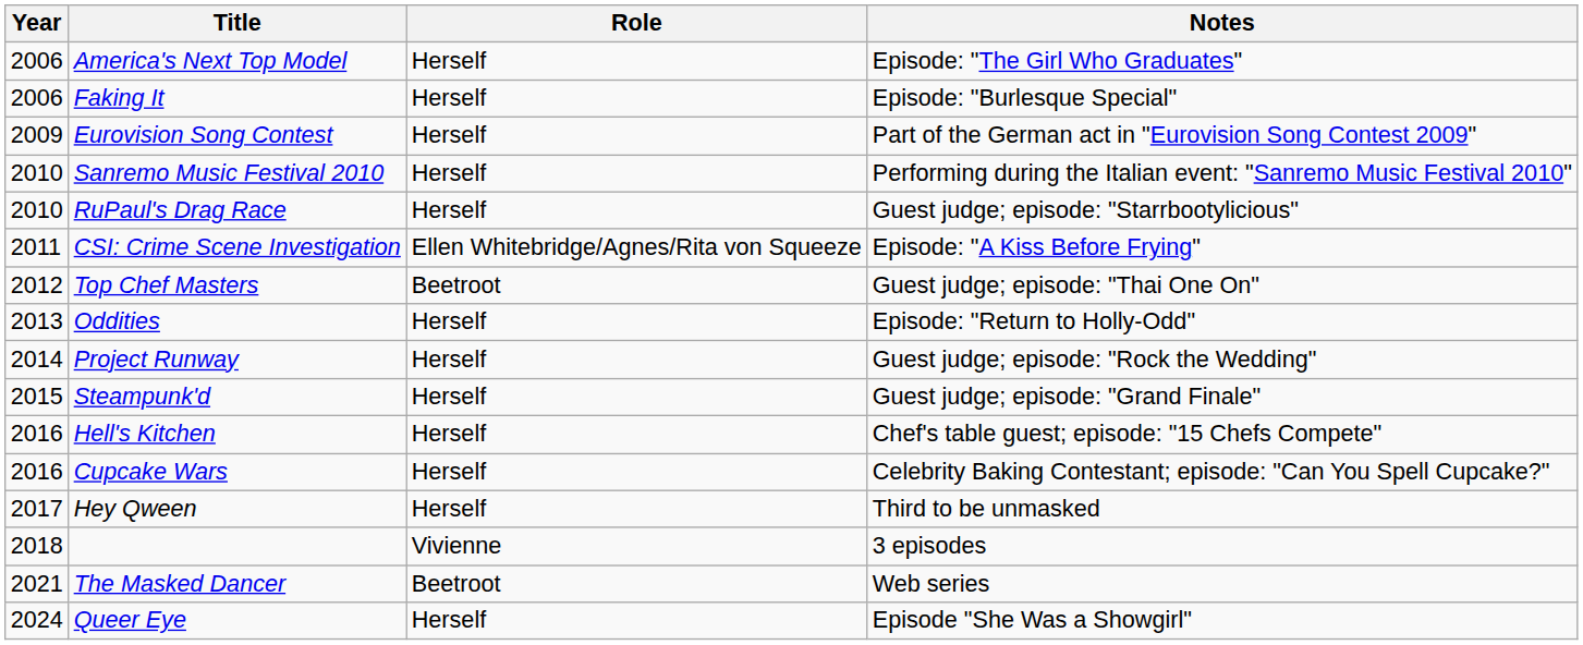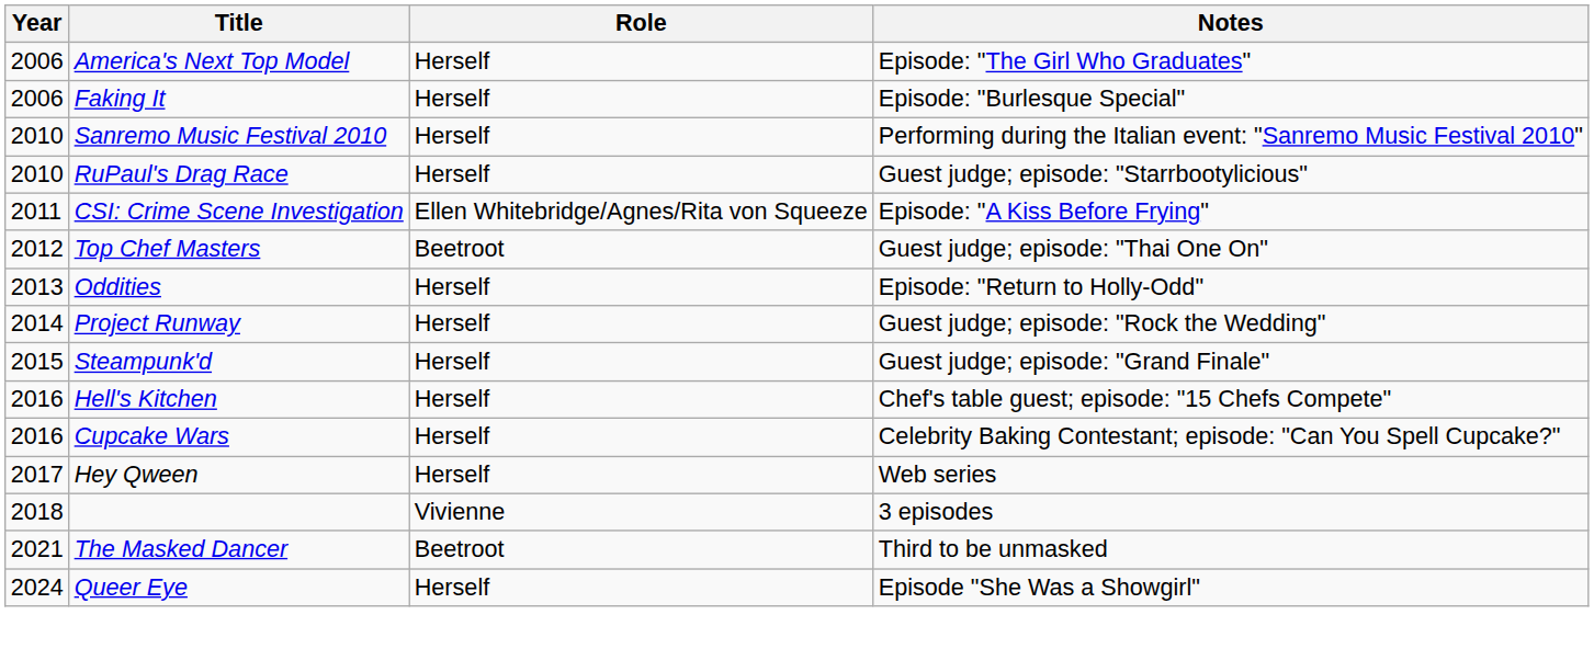 <table class="wikitable sortable">
 <tr>
 <th>Year</th>
 <th>Title</th>
 <th>Role</th>
 <th class="unsortable">Notes</th>
 </tr>
 <tr>
 <td>2006</td>
 <td><em><a href='#'>America's Next Top Model</a></em></td>
 <td>Herself</td>
 <td>Episode: "<a href='#'>The Girl Who Graduates</a>"</td>
 </tr>
 <tr>
 <td>2006</td>
 <td><em><a href='#'>Faking It</a></em></td>
 <td>Herself</td>
 <td>Episode: "Burlesque Special"</td>
-</tr>
-<tr>
-<td>2009</td>
-<td><em><a href='#'>Eurovision Song Contest</a></em></td>
-<td>Herself</td>
-<td>Part of the German act in "<a href='#'>Eurovision Song Contest 2009</a>"</td>
 </tr>
 <tr>
 <td>2010</td>
 <td><em><a href='#'>Sanremo Music Festival 2010</a></em></td>
 <td>Herself</td>
 <td>Performing during the Italian event: "<a href='#'>Sanremo Music Festival 2010</a>"</td>
 </tr>
 <tr>
 <td>2010</td>
 <td><em><a href='#'>RuPaul's Drag Race</a></em></td>
 <td>Herself</td>
 <td>Guest judge; episode: "Starrbootylicious"</td>
 </tr>
 <tr>
 <td>2011</td>
 <td><em><a href='#'>CSI: Crime Scene Investigation</a></em></td>
 <td>Ellen Whitebridge/Agnes/Rita von Squeeze</td>
 <td>Episode: "<a href='#'>A Kiss Before Frying</a>"</td>
 </tr>
 <tr>
 <td>2012</td>
 <td><em><a href='#'>Top Chef Masters</a></em></td>
 <td>Beetroot</td>
 <td>Guest judge; episode: "Thai One On"</td>
 </tr>
 <tr>
 <td>2013</td>
 <td><em><a href='#'>Oddities</a></em></td>
 <td>Herself</td>
 <td>Episode: "Return to Holly-Odd"</td>
 </tr>
 <tr>
 <td>2014</td>
 <td><em><a href='#'>Project Runway</a></em></td>
 <td>Herself</td>
 <td>Guest judge; episode: "Rock the Wedding"</td>
 </tr>
 <tr>
 <td>2015</td>
 <td><em><a href='#'>Steampunk'd</a></em></td>
 <td>Herself</td>
 <td>Guest judge; episode: "Grand Finale"</td>
 </tr>
 <tr>
 <td>2016</td>
 <td><em><a href='#'>Hell's Kitchen</a></em></td>
 <td>Herself</td>
 <td>Chef's table guest; episode: "15 Chefs Compete"</td>
 </tr>
 <tr>
 <td>2016</td>
 <td><em><a href='#'>Cupcake Wars</a></em></td>
 <td>Herself</td>
 <td>Celebrity Baking Contestant; episode: "Can You Spell Cupcake?"</td>
 </tr>
 <tr>
 <td>2017</td>
 <td><em>Hey Qween</em></td>
 <td>Herself</td>
-<td>Third to be unmasked</td>
+<td>Web series</td>
 </tr>
 <tr>
 <td>2018</td>
 <td><em></em></td>
 <td>Vivienne</td>
 <td>3 episodes</td>
 </tr>
 <tr>
 <td>2021</td>
 <td><em><a href='#'>The Masked Dancer</a></em></td>
 <td>Beetroot</td>
-<td>Web series</td>
+<td>Third to be unmasked</td>
 </tr>
 <tr>
 <td>2024</td>
 <td><em><a href='#'>Queer Eye</a></td>
 <td>Herself</td>
 <td>Episode "She Was a Showgirl"</td>
 </tr>
 </table>
